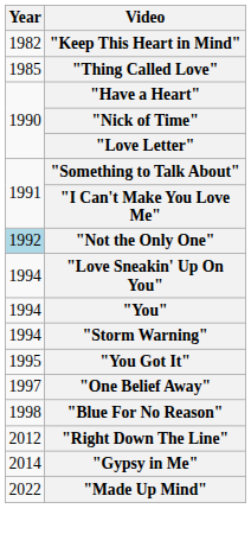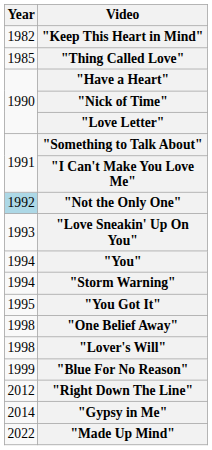 <table class="wikitable plainrowheaders">
 <tr>
 <th>Year</th>
 <th style="width:12em;">Video</th>
 </tr>
 <tr>
 <td>1982</td>
 <th scope="row">"Keep This Heart in Mind"</th>
 </tr>
 <tr>
 <td>1985</td>
 <th scope="row">"Thing Called Love"</th>
 </tr>
 <tr>
 <td rowspan="3">1990</td>
 <th scope="row">"Have a Heart"</th>
 </tr>
 <tr>
 <th scope="row">"Nick of Time"</th>
 </tr>
 <tr>
 <th scope="row">"Love Letter"</th>
 </tr>
 <tr>
 <td rowspan="2">1991</td>
 <th scope="row">"Something to Talk About"</th>
 </tr>
 <tr>
 <th scope="row">"I Can't Make You Love Me"</th>
 </tr>
 <tr>
 <td style="background: lightblue;">1992</td>
 <th scope="row">"Not the Only One"</th>
 </tr>
 <tr>
-<td>1994</td>
+<td>1993</td>
 <th scope="row">"Love Sneakin' Up On You"</th>
 </tr>
 <tr>
 <td>1994</td>
 <th scope="row">"You"</th>
 </tr>
 <tr>
 <td>1994</td>
 <th scope="row">"Storm Warning"</th>
 </tr>
 <tr>
 <td>1995</td>
 <th scope="row">"You Got It"</th>
 </tr>
 <tr>
-<td>1997</td>
+<td>1998</td>
 <th scope="row">"One Belief Away"</th>
 </tr>
 <tr>
 <td>1998</td>
+<th scope="row">"Lover's Will"</th>
+</tr>
+<tr>
+<td>1999</td>
 <th scope="row">"Blue For No Reason"</th>
 </tr>
 <tr>
 <td>2012</td>
 <th scope="row">"Right Down The Line"</th>
 </tr>
 <tr>
 <td>2014</td>
 <th scope="row">"Gypsy in Me"</th>
 </tr>
 <tr>
 <td>2022</td>
 <th scope="row">"Made Up Mind"</th>
 </tr>
 </table>
